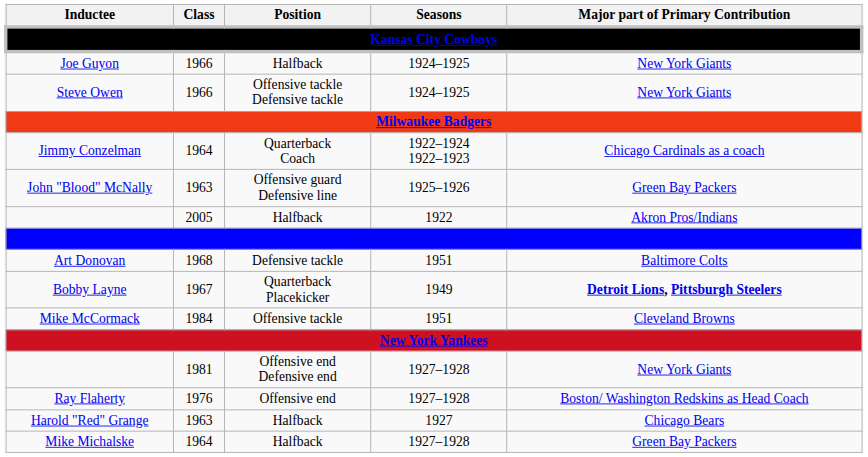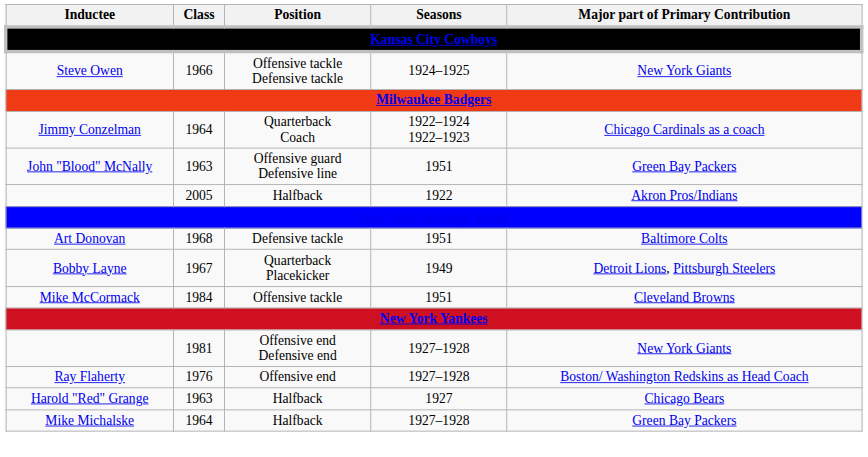 <table class="wikitable" style="text-align:center" width=80%>
 <tr>
 <th scope="col" width="150">Inductee</th>
 <th scope="col" width="40">Class</th>
 <th scope="col" width="130">Position</th>
 <th scope="col" width="120">Seasons</th>
 <th class="unsortable" scope="col" width="325">Major part of Primary Contribution</th>
 </tr>
 <tr>
 <th colspan=5 style="border: 4px solid #C0C0C0;background:black;color:white"><a href='#'><span>Kansas City Cowboys</span></a></th>
-</tr>
-<tr>
-<td><a href='#'>Joe Guyon</a></td>
-<td>1966</td>
-<td>Halfback</td>
-<td>1924–1925</td>
-<td><a href='#'>New York Giants</a></td>
 </tr>
 <tr>
 <td><a href='#'>Steve Owen</a></td>
 <td>1966</td>
 <td>Offensive tackle<br>Defensive tackle</td>
 <td>1924–1925</td>
 <td><a href='#'>New York Giants</a></td>
 </tr>
 <tr>
 <th colspan=5 style="background:#f03a16;color:white"><a href='#'><span>Milwaukee Badgers</span></a></th>
 </tr>
 <tr>
 <td><a href='#'>Jimmy Conzelman</a></td>
 <td>1964</td>
 <td>Quarterback<br>Coach</td>
 <td>1922–1924<br>1922–1923</td>
 <td><a href='#'>Chicago Cardinals as a coach</a></td>
 </tr>
 <tr>
 <td><a href='#'>John "Blood" McNally</a></td>
 <td>1963</td>
 <td>Offensive guard<br>Defensive line</td>
-<td>1925–1926</td>
+<td>1951</td>
 <td><a href='#'>Green Bay Packers</a></td>
 </tr>
 <tr>
 <td></td>
 <td>2005</td>
 <td>Halfback</td>
 <td>1922</td>
 <td><a href='#'>Akron Pros/Indians</a></td>
 </tr>
 <tr>
 <th colspan=5 style="background:#0000FF;color:white"><a href='#'><span>New York Bulldogs/Yanks</span></a></th>
 </tr>
 <tr>
 <td><a href='#'>Art Donovan</a></td>
 <td>1968</td>
 <td>Defensive tackle</td>
 <td>1951</td>
 <td><a href='#'>Baltimore Colts</a></td>
 </tr>
 <tr>
 <td><a href='#'>Bobby Layne</a></td>
 <td>1967</td>
 <td>Quarterback<br> Placekicker</td>
 <td>1949</td>
-<td><strong><a href='#'>Detroit Lions</a>, <a href='#'>Pittsburgh Steelers</a></strong></td>
+<td><a href='#'>Detroit Lions</a>, <a href='#'>Pittsburgh Steelers</a></td>
 </tr>
 <tr>
 <td><a href='#'>Mike McCormack</a></td>
 <td>1984</td>
 <td>Offensive tackle</td>
 <td>1951</td>
 <td><a href='#'>Cleveland Browns</a></td>
 </tr>
 <tr>
 <th colspan=5 style="background:#CF1020;color:white"><a href='#'><span>New York Yankees</span></a></th>
 </tr>
 <tr>
 <td></td>
 <td>1981</td>
 <td>Offensive end<br> Defensive end</td>
 <td>1927–1928</td>
 <td><a href='#'>New York Giants</a></td>
 </tr>
 <tr>
 <td><a href='#'>Ray Flaherty</a></td>
 <td>1976</td>
 <td>Offensive end</td>
 <td>1927–1928</td>
 <td><a href='#'>Boston/ Washington Redskins as Head Coach</a></td>
 </tr>
 <tr>
 <td><a href='#'>Harold "Red" Grange</a></td>
 <td>1963</td>
 <td>Halfback</td>
 <td>1927</td>
 <td><a href='#'>Chicago Bears</a></td>
 </tr>
 <tr>
 <td><a href='#'>Mike Michalske</a></td>
 <td>1964</td>
 <td>Halfback</td>
 <td>1927–1928</td>
 <td><a href='#'>Green Bay Packers</a></td>
 </tr>
 </table>
